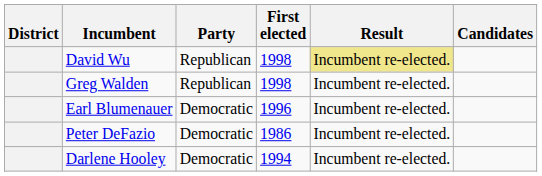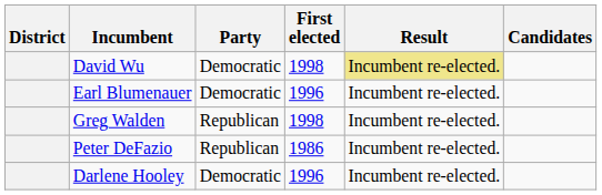 <table class=wikitable>
 <tr valign=bottom>
 <th>District</th>
 <th>Incumbent</th>
 <th>Party</th>
 <th>First<br>elected</th>
 <th>Result</th>
 <th>Candidates</th>
 </tr>
 <tr>
 <th></th>
 <td><a href='#'>David Wu</a></td>
-<td>Republican</td>
+<td>Democratic</td>
 <td><a href='#'>1998</a></td>
 <td style="background: khaki;">Incumbent re-elected.</td>
+<td nowrap></td>
+</tr>
+<tr>
+<th></th>
+<td><a href='#'>Earl Blumenauer</a></td>
+<td>Democratic</td>
+<td><a href='#'>1996</a></td>
+<td>Incumbent re-elected.</td>
 <td nowrap></td>
 </tr>
 <tr>
 <th></th>
 <td><a href='#'>Greg Walden</a></td>
 <td>Republican</td>
 <td><a href='#'>1998</a></td>
 <td>Incumbent re-elected.</td>
 <td nowrap></td>
 </tr>
 <tr>
 <th></th>
-<td><a href='#'>Earl Blumenauer</a></td>
-<td>Democratic</td>
-<td><a href='#'>1996</a></td>
-<td>Incumbent re-elected.</td>
-<td nowrap></td>
-</tr>
-<tr>
-<th></th>
 <td><a href='#'>Peter DeFazio</a></td>
-<td>Democratic</td>
+<td>Republican</td>
 <td><a href='#'>1986</a></td>
 <td>Incumbent re-elected.</td>
 <td nowrap></td>
 </tr>
 <tr>
 <th></th>
 <td><a href='#'>Darlene Hooley</a></td>
 <td>Democratic</td>
-<td><a href='#'>1994</a></td>
+<td><a href='#'>1996</a></td>
 <td>Incumbent re-elected.</td>
 <td nowrap></td>
 </tr>
 </table>
